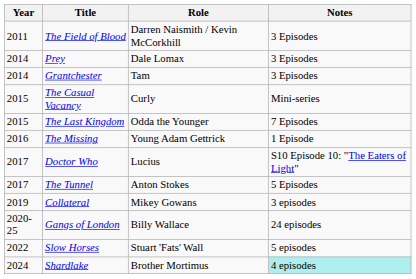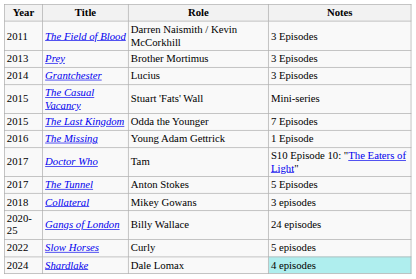 <table class="wikitable"|}>
 <tr>
 <th>Year</th>
 <th>Title</th>
 <th>Role</th>
 <th>Notes</th>
 </tr>
 <tr>
 <td>2011</td>
 <td><em><a href='#'>The Field of Blood</a></em></td>
 <td>Darren Naismith / Kevin McCorkhill</td>
 <td>3 Episodes</td>
 </tr>
 <tr>
-<td>2014</td>
+<td>2013</td>
 <td><em><a href='#'>Prey</a></em></td>
-<td>Dale Lomax</td>
+<td>Brother Mortimus</td>
 <td>3 Episodes</td>
 </tr>
 <tr>
 <td>2014</td>
 <td><em><a href='#'>Grantchester</a></em></td>
-<td>Tam</td>
+<td>Lucius</td>
 <td>3 Episodes</td>
 </tr>
 <tr>
 <td>2015</td>
 <td><em><a href='#'>The Casual Vacancy</a></em></td>
-<td>Curly</td>
+<td>Stuart 'Fats' Wall</td>
 <td>Mini-series</td>
 </tr>
 <tr>
 <td>2015</td>
 <td><em><a href='#'>The Last Kingdom</a></em></td>
 <td>Odda the Younger</td>
 <td>7 Episodes</td>
 </tr>
 <tr>
 <td>2016</td>
 <td><em><a href='#'>The Missing</a></em></td>
 <td>Young Adam Gettrick</td>
 <td>1 Episode</td>
 </tr>
 <tr>
 <td>2017</td>
 <td><em><a href='#'>Doctor Who</a></em></td>
-<td>Lucius</td>
+<td>Tam</td>
 <td>S10 Episode 10: "<a href='#'>The Eaters of Light</a>"</td>
 </tr>
 <tr>
 <td>2017</td>
 <td><em><a href='#'>The Tunnel</a></em></td>
 <td>Anton Stokes</td>
 <td>5 Episodes</td>
 </tr>
 <tr>
-<td>2019</td>
+<td>2018</td>
 <td><em><a href='#'>Collateral</a></em></td>
 <td>Mikey Gowans</td>
 <td>3 episodes</td>
 </tr>
 <tr>
 <td>2020-25</td>
 <td><em><a href='#'>Gangs of London</a></em></td>
 <td>Billy Wallace</td>
 <td>24 episodes</td>
 </tr>
 <tr>
 <td>2022</td>
 <td><em><a href='#'>Slow Horses</a></em></td>
-<td>Stuart 'Fats' Wall</td>
+<td>Curly</td>
 <td>5 episodes</td>
 </tr>
 <tr>
 <td>2024</td>
 <td><em><a href='#'>Shardlake</a></em></td>
-<td>Brother Mortimus</td>
+<td>Dale Lomax</td>
 <td style="background: paleturquoise;">4 episodes</td>
 </tr>
 </table>
